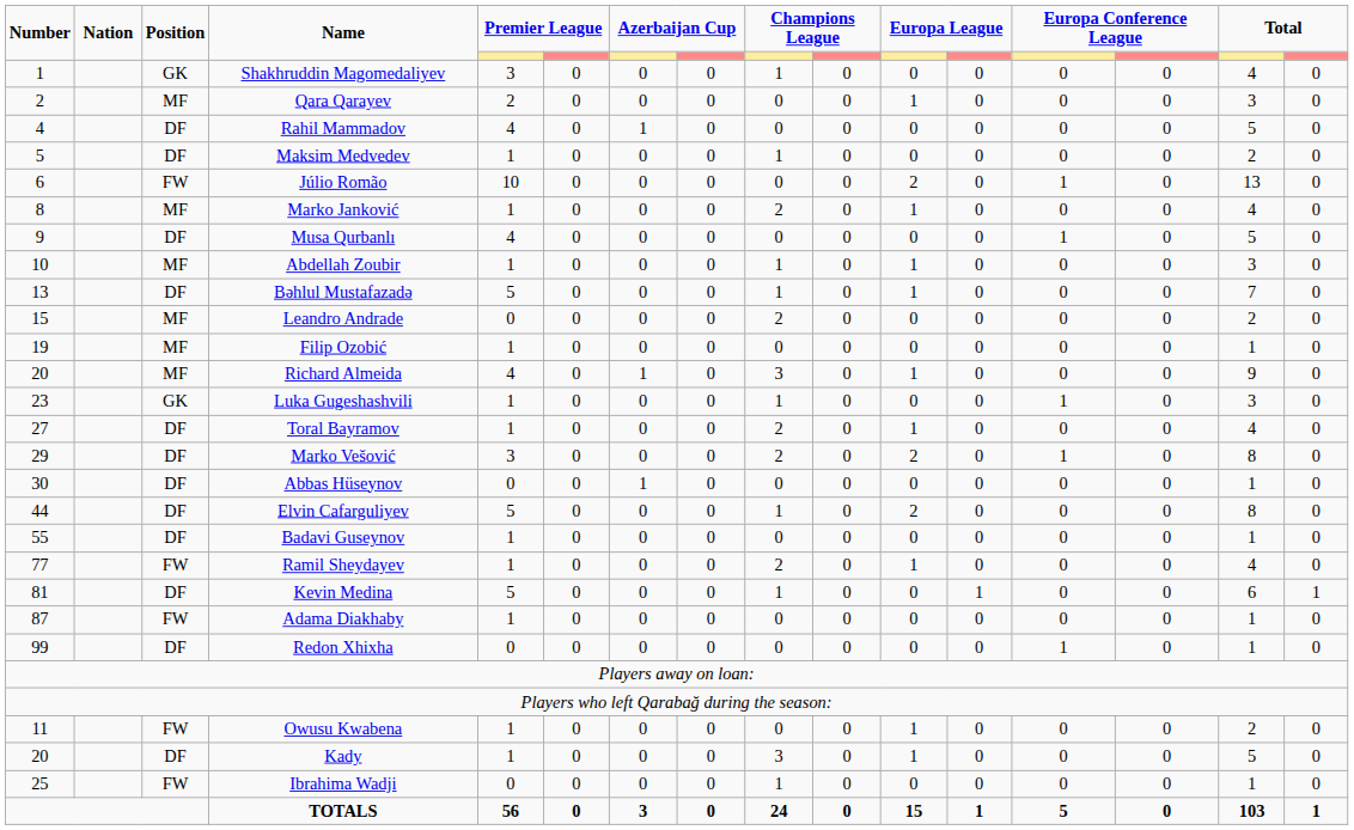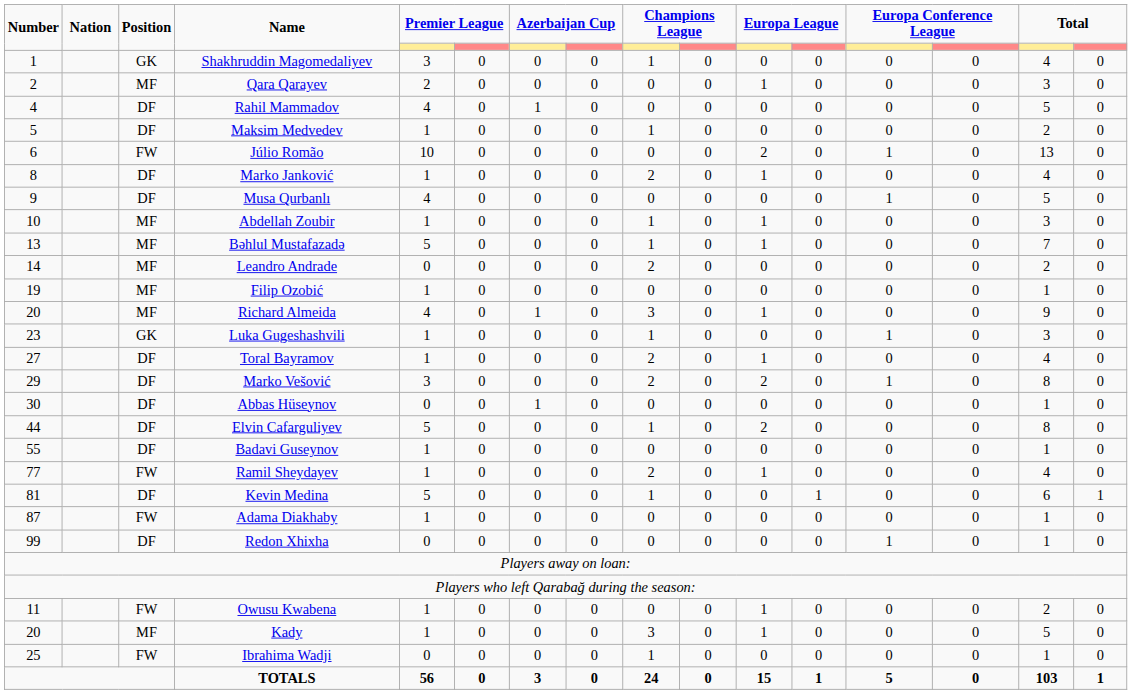 <table class="wikitable" style="text-align:center;">
 <tr>
 <td rowspan="2"  style="width:5%; text-align:center;"><strong>Number</strong></td>
 <td rowspan="2"  style="width:5%; text-align:center;"><strong>Nation</strong></td>
 <td rowspan="2"  style="width:5%; text-align:center;"><strong>Position</strong></td>
 <td rowspan="2"  style="width:20%; text-align:center;"><strong>Name</strong></td>
 <td colspan="2" style="text-align:center;"><strong><a href='#'>Premier League</a></strong></td>
 <td colspan="2" style="text-align:center;"><strong><a href='#'>Azerbaijan Cup</a></strong></td>
 <td colspan="2" style="text-align:center;"><strong><a href='#'>Champions League</a></strong></td>
 <td colspan="2" style="text-align:center;"><strong><a href='#'>Europa League</a></strong></td>
 <td colspan="2" style="text-align:center;"><strong><a href='#'>Europa Conference League</a></strong></td>
 <td colspan="2" style="text-align:center;"><strong>Total</strong></td>
 </tr>
 <tr>
 <th style="width:60px; background:#fe9;"></th>
 <th style="width:60px; background:#ff8888;"></th>
 <th style="width:60px; background:#fe9;"></th>
 <th style="width:60px; background:#ff8888;"></th>
 <th style="width:60px; background:#fe9;"></th>
 <th style="width:60px; background:#ff8888;"></th>
 <th style="width:60px; background:#fe9;"></th>
 <th style="width:60px; background:#ff8888;"></th>
 <th style="width:100px; background:#fe9;"></th>
 <th style="width:100px; background:#ff8888;"></th>
 <th style="width:60px; background:#fe9;"></th>
 <th style="width:60px; background:#ff8888;"></th>
 </tr>
 <tr>
 <td>1</td>
 <td></td>
 <td>GK</td>
 <td><a href='#'>Shakhruddin Magomedaliyev</a></td>
 <td>3</td>
 <td>0</td>
 <td>0</td>
 <td>0</td>
 <td>1</td>
 <td>0</td>
 <td>0</td>
 <td>0</td>
 <td>0</td>
 <td>0</td>
 <td>4</td>
 <td>0</td>
 </tr>
 <tr>
 <td>2</td>
 <td></td>
 <td>MF</td>
 <td><a href='#'>Qara Qarayev</a></td>
 <td>2</td>
 <td>0</td>
 <td>0</td>
 <td>0</td>
 <td>0</td>
 <td>0</td>
 <td>1</td>
 <td>0</td>
 <td>0</td>
 <td>0</td>
 <td>3</td>
 <td>0</td>
 </tr>
 <tr>
 <td>4</td>
 <td></td>
 <td>DF</td>
 <td><a href='#'>Rahil Mammadov</a></td>
 <td>4</td>
 <td>0</td>
 <td>1</td>
 <td>0</td>
 <td>0</td>
 <td>0</td>
 <td>0</td>
 <td>0</td>
 <td>0</td>
 <td>0</td>
 <td>5</td>
 <td>0</td>
 </tr>
 <tr>
 <td>5</td>
 <td></td>
 <td>DF</td>
 <td><a href='#'>Maksim Medvedev</a></td>
 <td>1</td>
 <td>0</td>
 <td>0</td>
 <td>0</td>
 <td>1</td>
 <td>0</td>
 <td>0</td>
 <td>0</td>
 <td>0</td>
 <td>0</td>
 <td>2</td>
 <td>0</td>
 </tr>
 <tr>
 <td>6</td>
 <td></td>
 <td>FW</td>
 <td><a href='#'>Júlio Romão</a></td>
 <td>10</td>
 <td>0</td>
 <td>0</td>
 <td>0</td>
 <td>0</td>
 <td>0</td>
 <td>2</td>
 <td>0</td>
 <td>1</td>
 <td>0</td>
 <td>13</td>
 <td>0</td>
 </tr>
 <tr>
 <td>8</td>
 <td></td>
-<td>MF</td>
+<td>DF</td>
 <td><a href='#'>Marko Janković</a></td>
 <td>1</td>
 <td>0</td>
 <td>0</td>
 <td>0</td>
 <td>2</td>
 <td>0</td>
 <td>1</td>
 <td>0</td>
 <td>0</td>
 <td>0</td>
 <td>4</td>
 <td>0</td>
 </tr>
 <tr>
 <td>9</td>
 <td></td>
 <td>DF</td>
 <td><a href='#'>Musa Qurbanlı</a></td>
 <td>4</td>
 <td>0</td>
 <td>0</td>
 <td>0</td>
 <td>0</td>
 <td>0</td>
 <td>0</td>
 <td>0</td>
 <td>1</td>
 <td>0</td>
 <td>5</td>
 <td>0</td>
 </tr>
 <tr>
 <td>10</td>
 <td></td>
 <td>MF</td>
 <td><a href='#'>Abdellah Zoubir</a></td>
 <td>1</td>
 <td>0</td>
 <td>0</td>
 <td>0</td>
 <td>1</td>
 <td>0</td>
 <td>1</td>
 <td>0</td>
 <td>0</td>
 <td>0</td>
 <td>3</td>
 <td>0</td>
 </tr>
 <tr>
 <td>13</td>
 <td></td>
-<td>DF</td>
+<td>MF</td>
 <td><a href='#'>Bəhlul Mustafazadə</a></td>
 <td>5</td>
 <td>0</td>
 <td>0</td>
 <td>0</td>
 <td>1</td>
 <td>0</td>
 <td>1</td>
 <td>0</td>
 <td>0</td>
 <td>0</td>
 <td>7</td>
 <td>0</td>
 </tr>
 <tr>
-<td>15</td>
+<td>14</td>
 <td></td>
 <td>MF</td>
 <td><a href='#'>Leandro Andrade</a></td>
 <td>0</td>
 <td>0</td>
 <td>0</td>
 <td>0</td>
 <td>2</td>
 <td>0</td>
 <td>0</td>
 <td>0</td>
 <td>0</td>
 <td>0</td>
 <td>2</td>
 <td>0</td>
 </tr>
 <tr>
 <td>19</td>
 <td></td>
 <td>MF</td>
 <td><a href='#'>Filip Ozobić</a></td>
 <td>1</td>
 <td>0</td>
 <td>0</td>
 <td>0</td>
 <td>0</td>
 <td>0</td>
 <td>0</td>
 <td>0</td>
 <td>0</td>
 <td>0</td>
 <td>1</td>
 <td>0</td>
 </tr>
 <tr>
 <td>20</td>
 <td></td>
 <td>MF</td>
 <td><a href='#'>Richard Almeida</a></td>
 <td>4</td>
 <td>0</td>
 <td>1</td>
 <td>0</td>
 <td>3</td>
 <td>0</td>
 <td>1</td>
 <td>0</td>
 <td>0</td>
 <td>0</td>
 <td>9</td>
 <td>0</td>
 </tr>
 <tr>
 <td>23</td>
 <td></td>
 <td>GK</td>
 <td><a href='#'>Luka Gugeshashvili</a></td>
 <td>1</td>
 <td>0</td>
 <td>0</td>
 <td>0</td>
 <td>1</td>
 <td>0</td>
 <td>0</td>
 <td>0</td>
 <td>1</td>
 <td>0</td>
 <td>3</td>
 <td>0</td>
 </tr>
 <tr>
 <td>27</td>
 <td></td>
 <td>DF</td>
 <td><a href='#'>Toral Bayramov</a></td>
 <td>1</td>
 <td>0</td>
 <td>0</td>
 <td>0</td>
 <td>2</td>
 <td>0</td>
 <td>1</td>
 <td>0</td>
 <td>0</td>
 <td>0</td>
 <td>4</td>
 <td>0</td>
 </tr>
 <tr>
 <td>29</td>
 <td></td>
 <td>DF</td>
 <td><a href='#'>Marko Vešović</a></td>
 <td>3</td>
 <td>0</td>
 <td>0</td>
 <td>0</td>
 <td>2</td>
 <td>0</td>
 <td>2</td>
 <td>0</td>
 <td>1</td>
 <td>0</td>
 <td>8</td>
 <td>0</td>
 </tr>
 <tr>
 <td>30</td>
 <td></td>
 <td>DF</td>
 <td><a href='#'>Abbas Hüseynov</a></td>
 <td>0</td>
 <td>0</td>
 <td>1</td>
 <td>0</td>
 <td>0</td>
 <td>0</td>
 <td>0</td>
 <td>0</td>
 <td>0</td>
 <td>0</td>
 <td>1</td>
 <td>0</td>
 </tr>
 <tr>
 <td>44</td>
 <td></td>
 <td>DF</td>
 <td><a href='#'>Elvin Cafarguliyev</a></td>
 <td>5</td>
 <td>0</td>
 <td>0</td>
 <td>0</td>
 <td>1</td>
 <td>0</td>
 <td>2</td>
 <td>0</td>
 <td>0</td>
 <td>0</td>
 <td>8</td>
 <td>0</td>
 </tr>
 <tr>
 <td>55</td>
 <td></td>
 <td>DF</td>
 <td><a href='#'>Badavi Guseynov</a></td>
 <td>1</td>
 <td>0</td>
 <td>0</td>
 <td>0</td>
 <td>0</td>
 <td>0</td>
 <td>0</td>
 <td>0</td>
 <td>0</td>
 <td>0</td>
 <td>1</td>
 <td>0</td>
 </tr>
 <tr>
 <td>77</td>
 <td></td>
 <td>FW</td>
 <td><a href='#'>Ramil Sheydayev</a></td>
 <td>1</td>
 <td>0</td>
 <td>0</td>
 <td>0</td>
 <td>2</td>
 <td>0</td>
 <td>1</td>
 <td>0</td>
 <td>0</td>
 <td>0</td>
 <td>4</td>
 <td>0</td>
 </tr>
 <tr>
 <td>81</td>
 <td></td>
 <td>DF</td>
 <td><a href='#'>Kevin Medina</a></td>
 <td>5</td>
 <td>0</td>
 <td>0</td>
 <td>0</td>
 <td>1</td>
 <td>0</td>
 <td>0</td>
 <td>1</td>
 <td>0</td>
 <td>0</td>
 <td>6</td>
 <td>1</td>
 </tr>
 <tr>
 <td>87</td>
 <td></td>
 <td>FW</td>
 <td><a href='#'>Adama Diakhaby</a></td>
 <td>1</td>
 <td>0</td>
 <td>0</td>
 <td>0</td>
 <td>0</td>
 <td>0</td>
 <td>0</td>
 <td>0</td>
 <td>0</td>
 <td>0</td>
 <td>1</td>
 <td>0</td>
 </tr>
 <tr>
 <td>99</td>
 <td></td>
 <td>DF</td>
 <td><a href='#'>Redon Xhixha</a></td>
 <td>0</td>
 <td>0</td>
 <td>0</td>
 <td>0</td>
 <td>0</td>
 <td>0</td>
 <td>0</td>
 <td>0</td>
 <td>1</td>
 <td>0</td>
 <td>1</td>
 <td>0</td>
 </tr>
 <tr>
 <td colspan="16"><em>Players away on loan:</em></td>
 </tr>
 <tr>
 <td colspan="16"><em>Players who left Qarabağ during the season:</em></td>
 </tr>
 <tr>
 <td>11</td>
 <td></td>
 <td>FW</td>
 <td><a href='#'>Owusu Kwabena</a></td>
 <td>1</td>
 <td>0</td>
 <td>0</td>
 <td>0</td>
 <td>0</td>
 <td>0</td>
 <td>1</td>
 <td>0</td>
 <td>0</td>
 <td>0</td>
 <td>2</td>
 <td>0</td>
 </tr>
 <tr>
 <td>20</td>
 <td></td>
-<td>DF</td>
+<td>MF</td>
 <td><a href='#'>Kady</a></td>
 <td>1</td>
 <td>0</td>
 <td>0</td>
 <td>0</td>
 <td>3</td>
 <td>0</td>
 <td>1</td>
 <td>0</td>
 <td>0</td>
 <td>0</td>
 <td>5</td>
 <td>0</td>
 </tr>
 <tr>
 <td>25</td>
 <td></td>
 <td>FW</td>
 <td><a href='#'>Ibrahima Wadji</a></td>
 <td>0</td>
 <td>0</td>
 <td>0</td>
 <td>0</td>
 <td>1</td>
 <td>0</td>
 <td>0</td>
 <td>0</td>
 <td>0</td>
 <td>0</td>
 <td>1</td>
 <td>0</td>
 </tr>
 <tr>
 <td colspan="3"></td>
 <td><strong>TOTALS</strong></td>
 <td><strong>56</strong></td>
 <td><strong>0</strong></td>
 <td><strong>3</strong></td>
 <td><strong>0</strong></td>
 <td><strong>24</strong></td>
 <td><strong>0</strong></td>
 <td><strong>15</strong></td>
 <td><strong>1</strong></td>
 <td><strong>5</strong></td>
 <td><strong>0</strong></td>
 <td><strong>103</strong></td>
 <td><strong>1</strong></td>
 </tr>
 </table>
